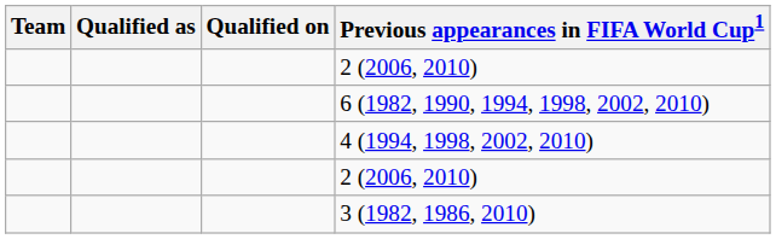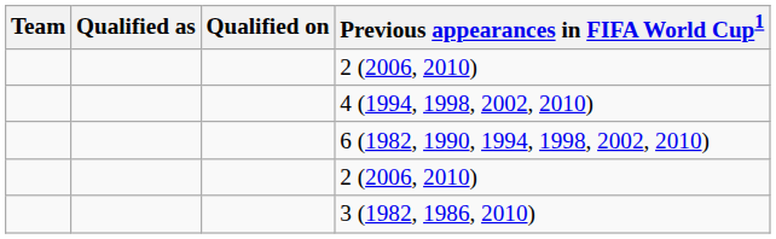 <table class="wikitable sortable">
 <tr>
 <th>Team</th>
 <th>Qualified as</th>
 <th>Qualified on</th>
 <th data-sort-type="number">Previous <a href='#'>appearances</a> in <a href='#'>FIFA World Cup</a><sup><strong><a href='#'>1</a></strong></sup></th>
 </tr>
 <tr>
 <td></td>
 <td></td>
 <td></td>
 <td>2 (<a href='#'>2006</a>, <a href='#'>2010</a>)</td>
 </tr>
 <tr>
 <td></td>
 <td></td>
 <td></td>
-<td>6 (<a href='#'>1982</a>, <a href='#'>1990</a>, <a href='#'>1994</a>, <a href='#'>1998</a>, <a href='#'>2002</a>, <a href='#'>2010</a>)</td>
+<td>4 (<a href='#'>1994</a>, <a href='#'>1998</a>, <a href='#'>2002</a>, <a href='#'>2010</a>)</td>
 </tr>
 <tr>
 <td></td>
 <td></td>
 <td></td>
-<td>4 (<a href='#'>1994</a>, <a href='#'>1998</a>, <a href='#'>2002</a>, <a href='#'>2010</a>)</td>
+<td>6 (<a href='#'>1982</a>, <a href='#'>1990</a>, <a href='#'>1994</a>, <a href='#'>1998</a>, <a href='#'>2002</a>, <a href='#'>2010</a>)</td>
 </tr>
 <tr>
 <td></td>
 <td></td>
 <td></td>
 <td>2 (<a href='#'>2006</a>, <a href='#'>2010</a>)</td>
 </tr>
 <tr>
 <td></td>
 <td></td>
 <td></td>
 <td>3 (<a href='#'>1982</a>, <a href='#'>1986</a>, <a href='#'>2010</a>)</td>
 </tr>
 </table>
